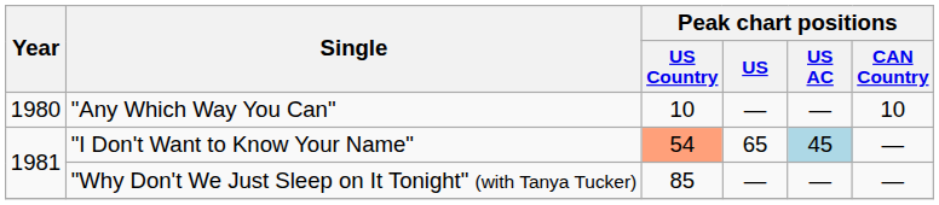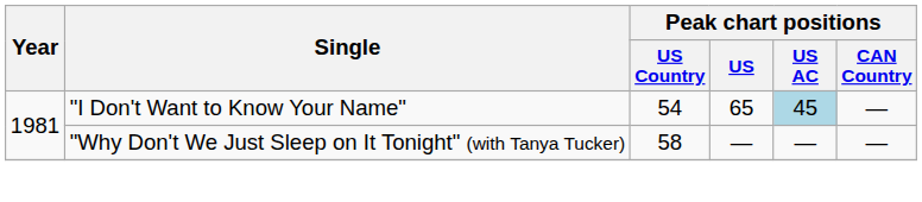 <table class="wikitable" style="text-align:center;">
 <tr>
 <th rowspan="2">Year</th>
 <th rowspan="2">Single</th>
 <th colspan="4">Peak chart positions</th>
 </tr>
 <tr style="font-size:smaller;">
 <th width="40"><a href='#'>US Country</a></th>
 <th width="40"><a href='#'>US</a></th>
 <th width="40"><a href='#'>US AC</a></th>
 <th width="40"><a href='#'>CAN Country</a></th>
 </tr>
 <tr>
-<td>1980</td>
-<td align="left">"Any Which Way You Can"</td>
-<td>10</td>
-<td>—</td>
-<td>—</td>
-<td>10</td>
-</tr>
-<tr>
 <td rowspan="2">1981</td>
 <td align="left">"I Don't Want to Know Your Name"</td>
-<td style="background: lightsalmon;">54</td>
+<td>54</td>
 <td>65</td>
 <td style="background: lightblue;">45</td>
 <td>—</td>
 </tr>
 <tr>
 <td align="left">"Why Don't We Just Sleep on It Tonight" <small>(with Tanya Tucker)</small></td>
-<td>85</td>
+<td>58</td>
 <td>—</td>
 <td>—</td>
 <td>—</td>
 </tr>
 <tr>
 </tr>
 </table>
